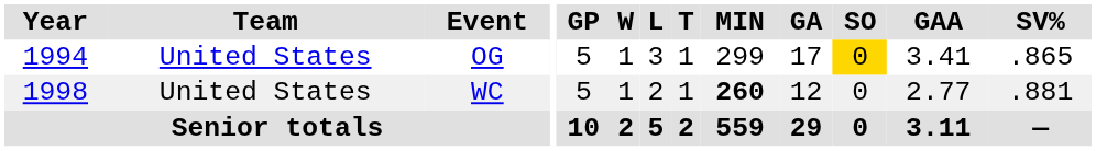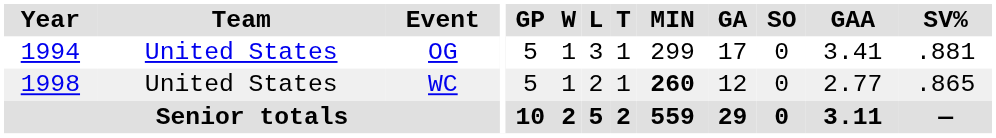 <table border="0" cellpadding="1" cellspacing="0" ID="Table3" style="text-align:center; width:40em">
 <tr ALIGN="center" bgcolor="#e0e0e0">
 <th>Year</th>
 <th>Team</th>
 <th>Event</th>
 <th rowspan="99" bgcolor="#ffffff"></th>
 <th>GP</th>
 <th>W</th>
 <th>L</th>
 <th>T</th>
 <th>MIN</th>
 <th>GA</th>
 <th>SO</th>
 <th>GAA</th>
 <th>SV%</th>
 </tr>
 <tr>
 <td><a href='#'>1994</a></td>
 <td><a href='#'>United States</a></td>
 <td><a href='#'>OG</a></td>
 <td>5</td>
 <td>1</td>
 <td>3</td>
 <td>1</td>
 <td>299</td>
 <td>17</td>
-<td style="background: gold;">0</td>
+<td>0</td>
 <td>3.41</td>
-<td>.865</td>
+<td>.881</td>
 </tr>
 <tr bgcolor="#f0f0f0">
 <td><a href='#'>1998</a></td>
 <td>United States</td>
 <td><a href='#'>WC</a></td>
 <td>5</td>
 <td>1</td>
 <td>2</td>
 <td>1</td>
 <td><strong>260</strong></td>
 <td>12</td>
 <td>0</td>
 <td>2.77</td>
-<td>.881</td>
+<td>.865</td>
 </tr>
 <tr bgcolor="#e0e0e0">
 <th colspan=3>Senior totals</th>
 <th>10</th>
 <th>2</th>
 <th>5</th>
 <th>2</th>
 <th>559</th>
 <th>29</th>
 <th>0</th>
 <th>3.11</th>
 <th>—</th>
 </tr>
 </table>
